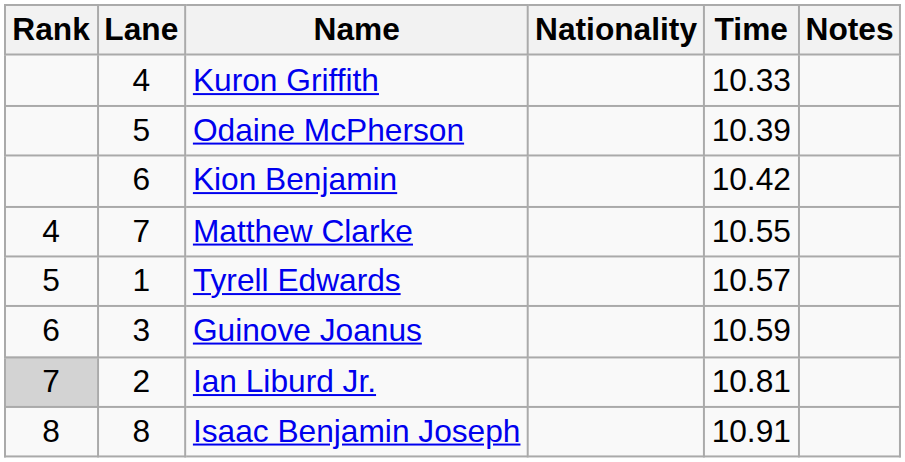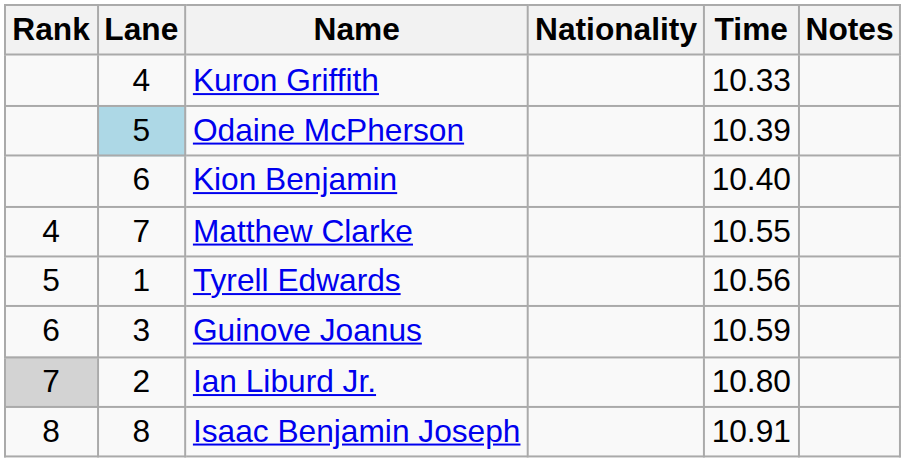 <table class="wikitable sortable" style="text-align:center">
 <tr>
 <th>Rank</th>
 <th>Lane</th>
 <th>Name</th>
 <th>Nationality</th>
 <th>Time</th>
 <th>Notes</th>
 </tr>
 <tr>
 <td></td>
 <td>4</td>
 <td align=left><a href='#'>Kuron Griffith</a></td>
 <td align=left></td>
 <td>10.33</td>
 <td></td>
 </tr>
 <tr>
 <td></td>
-<td>5</td>
+<td style="background: lightblue;">5</td>
 <td align=left><a href='#'>Odaine McPherson</a></td>
 <td align=left></td>
 <td>10.39</td>
 <td></td>
 </tr>
 <tr>
 <td></td>
 <td>6</td>
 <td align=left><a href='#'>Kion Benjamin</a></td>
 <td align=left></td>
-<td>10.42</td>
+<td>10.40</td>
 <td></td>
 </tr>
 <tr>
 <td>4</td>
 <td>7</td>
 <td align=left><a href='#'>Matthew Clarke</a></td>
 <td align=left></td>
 <td>10.55</td>
 <td></td>
 </tr>
 <tr>
 <td>5</td>
 <td>1</td>
 <td align=left><a href='#'>Tyrell Edwards</a></td>
 <td align=left></td>
-<td>10.57</td>
+<td>10.56</td>
 <td></td>
 </tr>
 <tr>
 <td>6</td>
 <td>3</td>
 <td align=left><a href='#'>Guinove Joanus</a></td>
 <td align=left></td>
 <td>10.59</td>
 <td></td>
 </tr>
 <tr>
 <td style="background: lightgrey;">7</td>
 <td>2</td>
 <td align=left><a href='#'>Ian Liburd Jr.</a></td>
 <td align=left></td>
-<td>10.81</td>
+<td>10.80</td>
 <td></td>
 </tr>
 <tr>
 <td>8</td>
 <td>8</td>
 <td align=left><a href='#'>Isaac Benjamin Joseph</a></td>
 <td align=left></td>
 <td>10.91</td>
 <td></td>
 </tr>
 </table>
